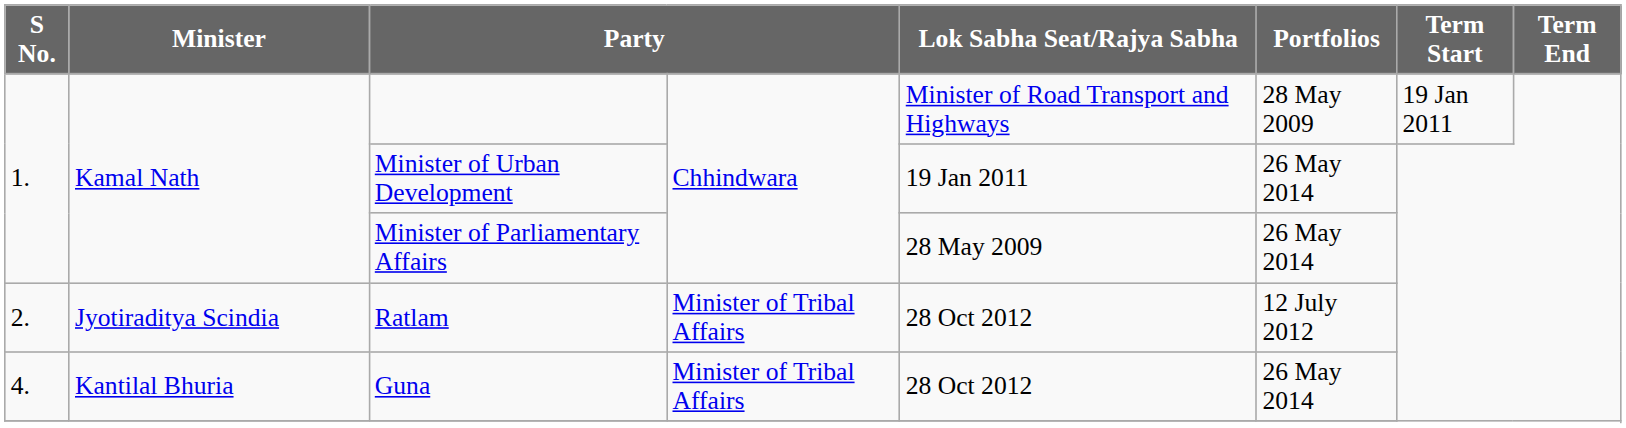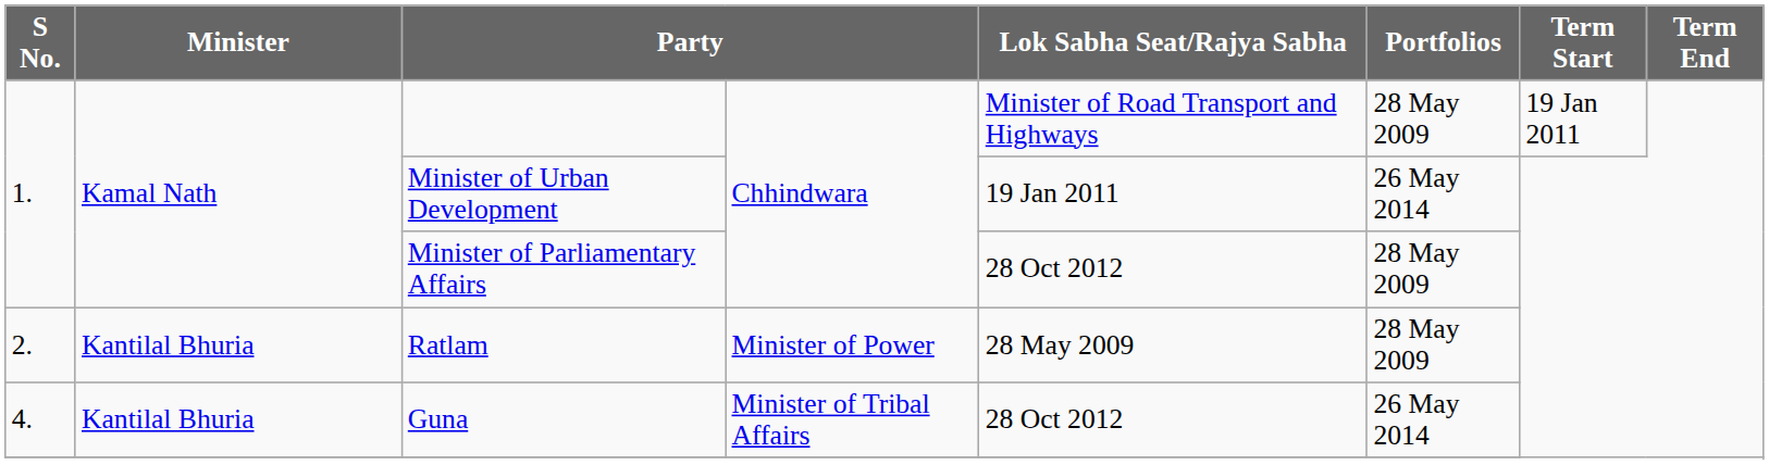 <table class="wikitable" width="80%" style="font-size: x-big;">
 <tr>
 <th style="background-color:#666666; color:white">S No.</th>
 <th style="background-color:#666666; color:white; width:180px">Minister</th>
 <th colspan="2" style="background-color:#666666; color:white">Party</th>
 <th style="background-color:#666666; color:white">Lok Sabha Seat/Rajya Sabha</th>
 <th style="background-color:#666666; color:white">Portfolios</th>
 <th style="background-color:#666666; color:white">Term Start</th>
 <th style="background-color:#666666; color:white">Term End</th>
 </tr>
 <tr>
 <td rowspan=3>1.</td>
 <td rowspan=3><a href='#'>Kamal Nath</a></td>
 <td></td>
 <td rowspan=3><a href='#'>Chhindwara</a></td>
 <td><a href='#'>Minister of Road Transport and Highways</a></td>
 <td>28 May 2009</td>
 <td>19 Jan 2011</td>
 </tr>
 <tr>
 <td><a href='#'>Minister of Urban Development</a></td>
 <td>19 Jan 2011</td>
 <td>26 May 2014</td>
 </tr>
 <tr>
 <td><a href='#'>Minister of Parliamentary Affairs</a></td>
+<td>28 Oct 2012</td>
 <td>28 May 2009</td>
-<td>26 May 2014</td>
 </tr>
 <tr>
 <td>2.</td>
-<td><a href='#'>Jyotiraditya Scindia</a></td>
+<td><a href='#'>Kantilal Bhuria</a></td>
 <td><a href='#'>Ratlam</a></td>
-<td><a href='#'>Minister of Tribal Affairs</a></td>
-<td>28 Oct 2012</td>
-<td>12 July 2012</td>
+<td><a href='#'>Minister of Power</a></td>
+<td>28 May 2009</td>
+<td>28 May 2009</td>
 </tr>
 <tr>
 <td>4.</td>
 <td><a href='#'>Kantilal Bhuria</a></td>
 <td><a href='#'>Guna</a></td>
 <td><a href='#'>Minister of Tribal Affairs</a></td>
 <td>28 Oct 2012</td>
 <td>26 May 2014</td>
 </tr>
 <tr>
 </tr>
 </table>
